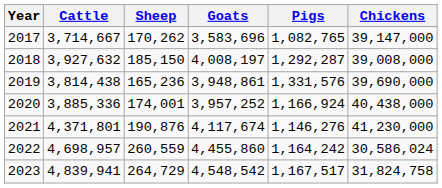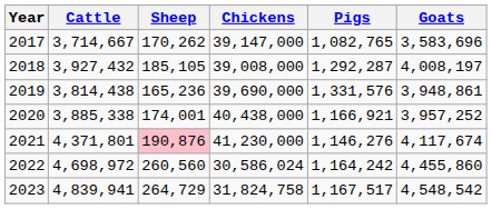 <table class="wikitable">
 <tr>
 <th>Year</th>
 <th><a href='#'>Cattle</a></th>
 <th><a href='#'>Sheep</a></th>
+<th><a href='#'>Chickens</a></th>
+<th><a href='#'>Pigs</a></th>
 <th><a href='#'>Goats</a></th>
-<th><a href='#'>Pigs</a></th>
-<th><a href='#'>Chickens</a></th>
 </tr>
 <tr>
 <td>2017</td>
 <td>3,714,667</td>
 <td>170,262</td>
+<td>39,147,000</td>
+<td>1,082,765</td>
 <td>3,583,696</td>
-<td>1,082,765</td>
-<td>39,147,000</td>
 </tr>
 <tr>
 <td>2018</td>
-<td>3,927,632</td>
-<td>185,150</td>
+<td>3,927,432</td>
+<td>185,105</td>
+<td>39,008,000</td>
+<td>1,292,287</td>
 <td>4,008,197</td>
-<td>1,292,287</td>
-<td>39,008,000</td>
 </tr>
 <tr>
 <td>2019</td>
 <td>3,814,438</td>
 <td>165,236</td>
+<td>39,690,000</td>
+<td>1,331,576</td>
 <td>3,948,861</td>
-<td>1,331,576</td>
-<td>39,690,000</td>
 </tr>
 <tr>
 <td>2020</td>
-<td>3,885,336</td>
+<td>3,885,338</td>
 <td>174,001</td>
+<td>40,438,000</td>
+<td>1,166,921</td>
 <td>3,957,252</td>
-<td>1,166,924</td>
-<td>40,438,000</td>
 </tr>
 <tr>
 <td>2021</td>
 <td>4,371,801</td>
-<td>190,876</td>
+<td style="background: pink;">190,876</td>
+<td>41,230,000</td>
+<td>1,146,276</td>
 <td>4,117,674</td>
-<td>1,146,276</td>
-<td>41,230,000</td>
 </tr>
 <tr>
 <td>2022</td>
-<td>4,698,957</td>
-<td>260,559</td>
+<td>4,698,972</td>
+<td>260,560</td>
+<td>30,586,024</td>
+<td>1,164,242</td>
 <td>4,455,860</td>
-<td>1,164,242</td>
-<td>30,586,024</td>
 </tr>
 <tr>
 <td>2023</td>
 <td>4,839,941</td>
 <td>264,729</td>
+<td>31,824,758</td>
+<td>1,167,517</td>
 <td>4,548,542</td>
-<td>1,167,517</td>
-<td>31,824,758</td>
 </tr>
 </table>
